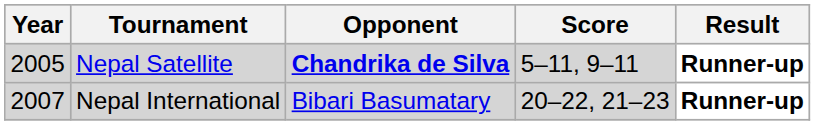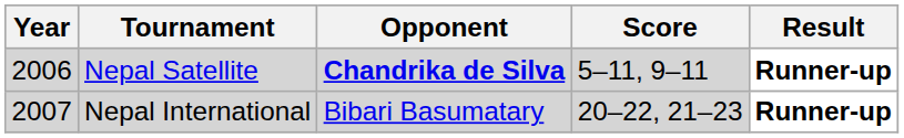 <table class="sortable wikitable" style="font-size: 90%;">
 <tr>
 <th>Year</th>
 <th>Tournament</th>
 <th>Opponent</th>
 <th>Score</th>
 <th>Result</th>
 </tr>
 <tr style="background:#D5D5D5">
-<td align="center">2005</td>
+<td align="center">2006</td>
 <td align="left"><a href='#'>Nepal Satellite</a></td>
 <td align="left"><strong> <a href='#'>Chandrika de Silva</a></strong></td>
 <td align="left">5–11, 9–11</td>
 <td style="text-align:left; background:white"> <strong>Runner-up</strong></td>
 </tr>
 <tr style="background:#D5D5D5">
 <td align="center">2007</td>
 <td align="left">Nepal International</td>
 <td align="left"> <a href='#'>Bibari Basumatary</a></td>
 <td align="left">20–22, 21–23</td>
 <td style="text-align:left; background:white"> <strong>Runner-up</strong></td>
 </tr>
 </table>
